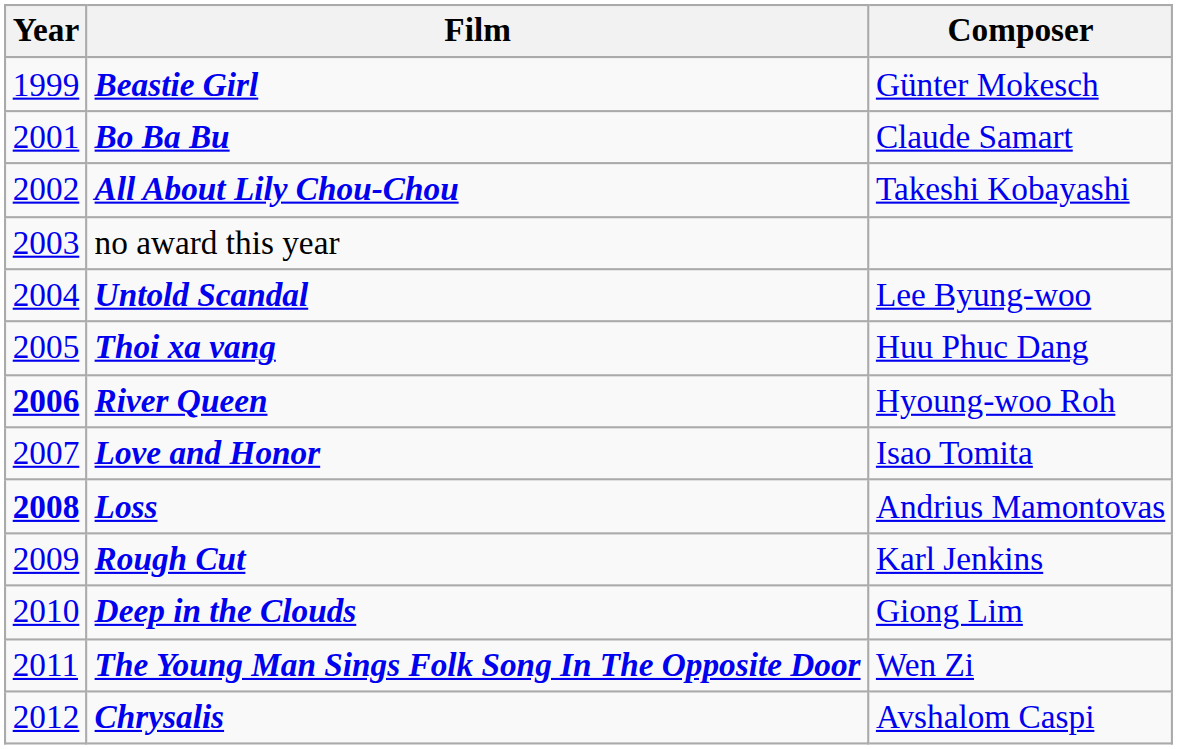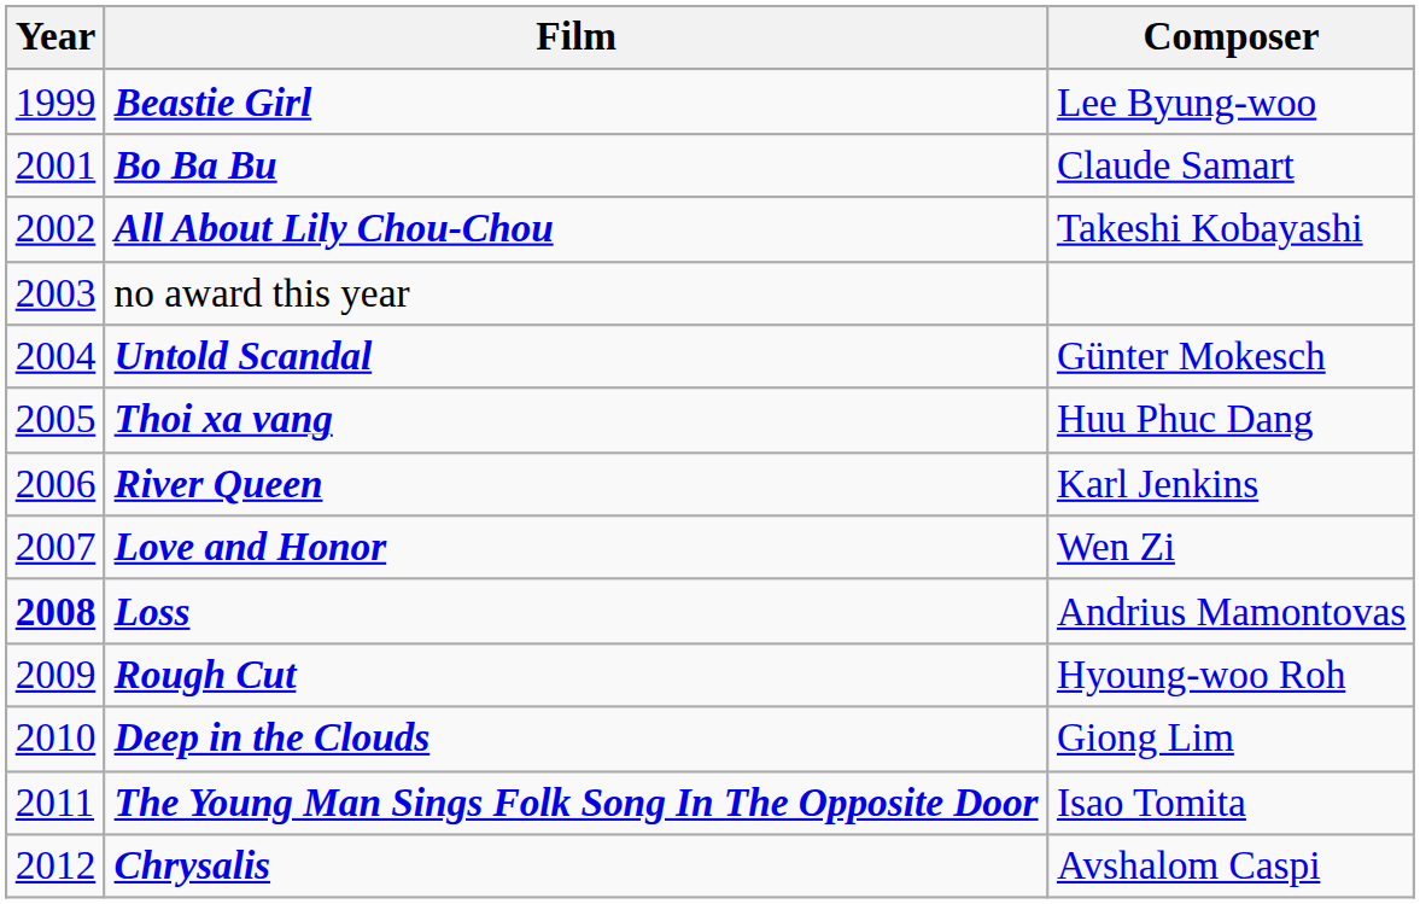 <table class="wikitable">
 <tr>
 <th>Year</th>
 <th>Film</th>
 <th>Composer</th>
 </tr>
 <tr>
 <td><a href='#'>1999</a></td>
 <td><strong><em><a href='#'>Beastie Girl</a></em></strong></td>
-<td> <a href='#'>Günter Mokesch</a></td>
+<td> <a href='#'>Lee Byung-woo</a></td>
 </tr>
 <tr>
 <td><a href='#'>2001</a></td>
 <td><strong><em><a href='#'>Bo Ba Bu</a></em></strong></td>
 <td> <a href='#'>Claude Samart</a></td>
 </tr>
 <tr>
 <td><a href='#'>2002</a></td>
 <td><strong><em><a href='#'>All About Lily Chou-Chou</a></em></strong></td>
 <td> <a href='#'>Takeshi Kobayashi</a></td>
 </tr>
 <tr>
 <td><a href='#'>2003</a></td>
 <td>no award this year</td>
 <td></td>
 </tr>
 <tr>
 <td><a href='#'>2004</a></td>
 <td><strong><em><a href='#'>Untold Scandal</a></em></strong></td>
-<td> <a href='#'>Lee Byung-woo</a></td>
+<td> <a href='#'>Günter Mokesch</a></td>
 </tr>
 <tr>
 <td><a href='#'>2005</a></td>
 <td><strong><em><a href='#'>Thoi xa vang</a></em></strong></td>
 <td> <a href='#'>Huu Phuc Dang</a></td>
 </tr>
 <tr>
-<td><strong><a href='#'>2006</a></strong></td>
+<td><a href='#'>2006</a></td>
 <td><strong><em><a href='#'>River Queen</a></em></strong></td>
-<td> <a href='#'>Hyoung-woo Roh</a></td>
+<td> <a href='#'>Karl Jenkins</a></td>
 </tr>
 <tr>
 <td><a href='#'>2007</a></td>
 <td><strong><em><a href='#'>Love and Honor</a></em></strong></td>
-<td> <a href='#'>Isao Tomita</a></td>
+<td> <a href='#'>Wen Zi</a></td>
 </tr>
 <tr>
 <td><strong><a href='#'>2008</a></strong></td>
 <td><strong><em><a href='#'>Loss</a></em></strong></td>
 <td> <a href='#'>Andrius Mamontovas</a></td>
 </tr>
 <tr>
 <td><a href='#'>2009</a></td>
 <td><strong><em><a href='#'>Rough Cut</a></em></strong></td>
-<td> <a href='#'>Karl Jenkins</a></td>
+<td> <a href='#'>Hyoung-woo Roh</a></td>
 </tr>
 <tr>
 <td><a href='#'>2010</a></td>
 <td><strong><em><a href='#'>Deep in the Clouds</a></em></strong></td>
 <td> <a href='#'>Giong Lim</a></td>
 </tr>
 <tr>
 <td><a href='#'>2011</a></td>
 <td><strong><em><a href='#'>The Young Man Sings Folk Song In The Opposite Door</a></em></strong></td>
-<td> <a href='#'>Wen Zi</a></td>
+<td> <a href='#'>Isao Tomita</a></td>
 </tr>
 <tr>
 <td><a href='#'>2012</a></td>
 <td><strong><em><a href='#'>Chrysalis</a></em></strong></td>
 <td> <a href='#'>Avshalom Caspi</a></td>
 </tr>
 </table>
